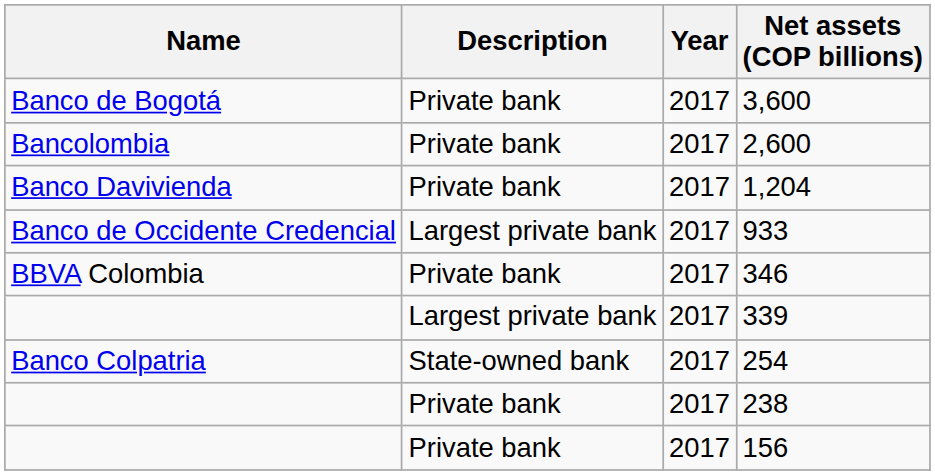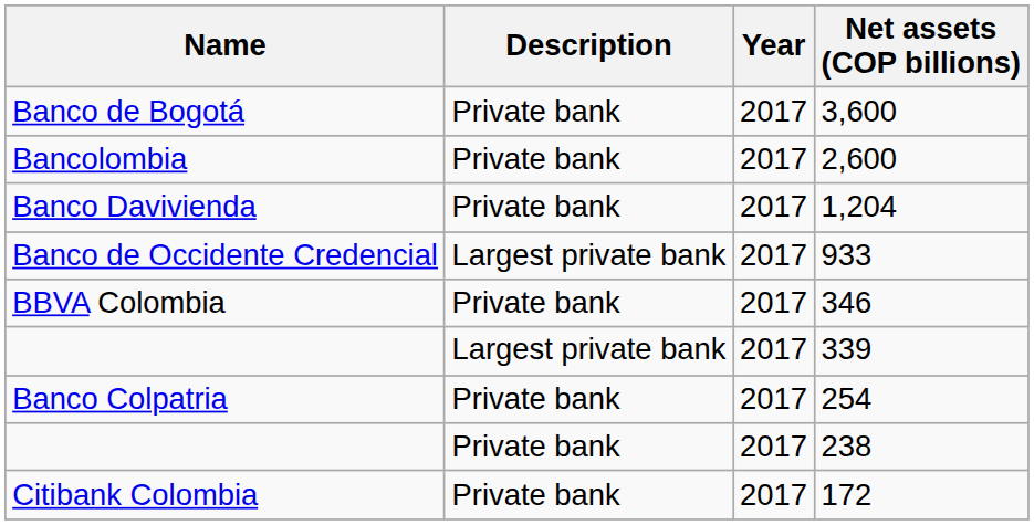 <table class="wikitable col4right">
 <tr>
 <th>Name</th>
 <th>Description</th>
 <th>Year</th>
 <th>Net assets<br>(COP billions)</th>
 </tr>
 <tr>
 <td><a href='#'>Banco de Bogotá</a></td>
 <td>Private bank</td>
 <td>2017</td>
 <td>3,600</td>
 </tr>
 <tr>
 <td><a href='#'>Bancolombia</a></td>
 <td>Private bank</td>
 <td>2017</td>
 <td>2,600</td>
 </tr>
 <tr>
 <td><a href='#'>Banco Davivienda</a></td>
 <td>Private bank</td>
 <td>2017</td>
 <td>1,204</td>
 </tr>
 <tr>
 <td><a href='#'>Banco de Occidente Credencial</a></td>
 <td>Largest private bank</td>
 <td>2017</td>
 <td>933</td>
 </tr>
 <tr>
 <td><a href='#'>BBVA</a> Colombia</td>
 <td>Private bank</td>
 <td>2017</td>
 <td>346</td>
 </tr>
 <tr>
 <td></td>
 <td>Largest private bank</td>
 <td>2017</td>
 <td>339</td>
 </tr>
 <tr>
 <td><a href='#'>Banco Colpatria</a></td>
-<td>State-owned bank</td>
+<td>Private bank</td>
 <td>2017</td>
 <td>254</td>
 </tr>
 <tr>
 <td></td>
 <td>Private bank</td>
 <td>2017</td>
 <td>238</td>
 </tr>
 <tr>
-<td></td>
+<td><a href='#'>Citibank Colombia</a></td>
 <td>Private bank</td>
 <td>2017</td>
-<td>156</td>
+<td>172</td>
 </tr>
 </table>
